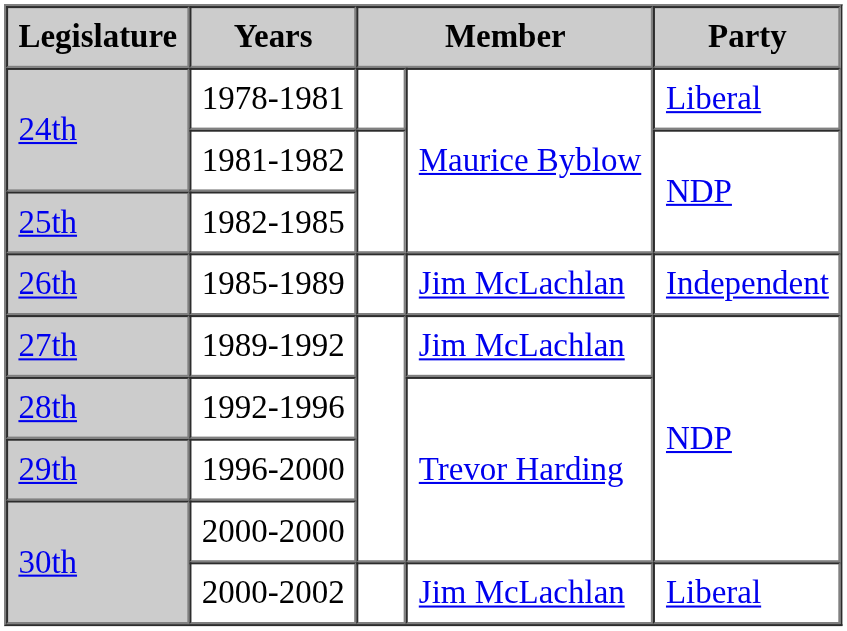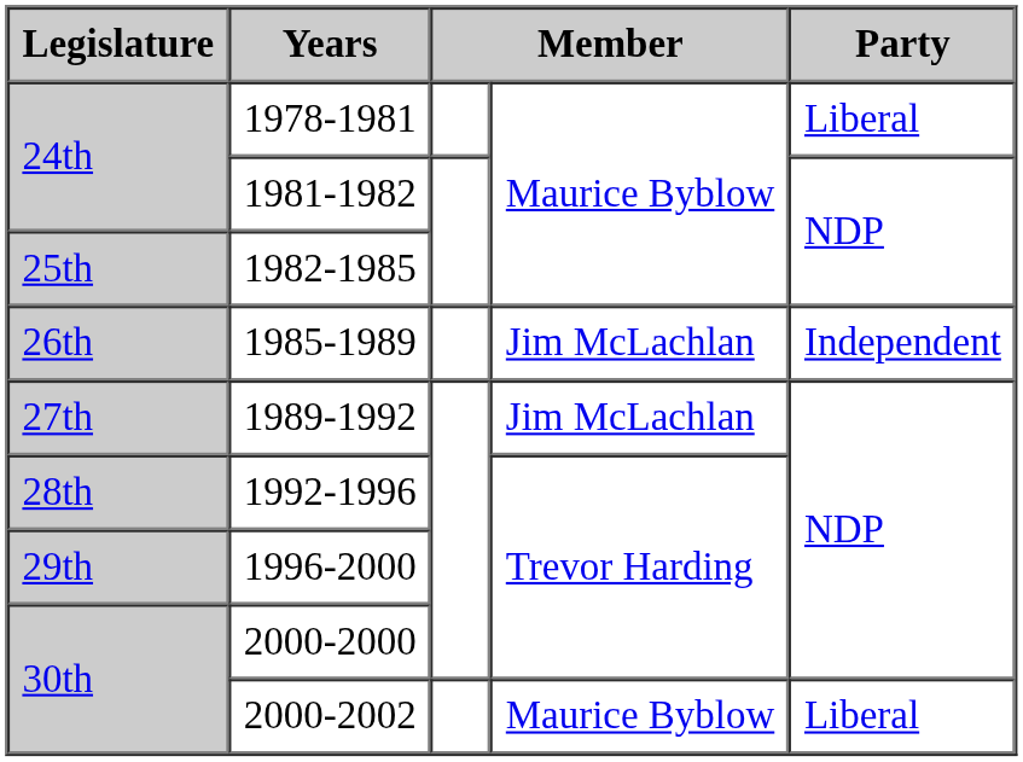 <table border=1 cellpadding=5 cellspacing=0>
 <tr bgcolor="CCCCCC">
 <th>Legislature</th>
 <th>Years</th>
 <th colspan="2">Member</th>
 <th>Party</th>
 </tr>
 <tr>
 <td bgcolor="CCCCCC" rowspan="2"><a href='#'>24th</a></td>
 <td>1978-1981</td>
 <td rowspan="1" >   </td>
 <td rowspan="3"><a href='#'>Maurice Byblow</a></td>
 <td><a href='#'>Liberal</a></td>
 </tr>
 <tr>
 <td>1981-1982</td>
 <td rowspan="2" >   </td>
 <td rowspan="2"><a href='#'>NDP</a></td>
 </tr>
 <tr>
 <td bgcolor="CCCCCC"><a href='#'>25th</a></td>
 <td>1982-1985</td>
 </tr>
 <tr>
 <td bgcolor="CCCCCC"><a href='#'>26th</a></td>
 <td>1985-1989</td>
 <td>   </td>
 <td><a href='#'>Jim McLachlan</a></td>
 <td><a href='#'>Independent</a></td>
 </tr>
 <tr>
 <td bgcolor="CCCCCC"><a href='#'>27th</a></td>
 <td>1989-1992</td>
 <td rowspan="4" >   </td>
 <td><a href='#'>Jim McLachlan</a></td>
 <td rowspan="4"><a href='#'>NDP</a></td>
 </tr>
 <tr>
 <td bgcolor="CCCCCC"><a href='#'>28th</a></td>
 <td>1992-1996</td>
 <td rowspan="3"><a href='#'>Trevor Harding</a></td>
 </tr>
 <tr>
 <td bgcolor="CCCCCC"><a href='#'>29th</a></td>
 <td>1996-2000</td>
 </tr>
 <tr>
 <td bgcolor="CCCCCC" rowspan="2"><a href='#'>30th</a></td>
 <td>2000-2000</td>
 </tr>
 <tr>
 <td>2000-2002</td>
 <td>   </td>
-<td><a href='#'>Jim McLachlan</a></td>
+<td><a href='#'>Maurice Byblow</a></td>
 <td><a href='#'>Liberal</a></td>
 </tr>
 </table>
